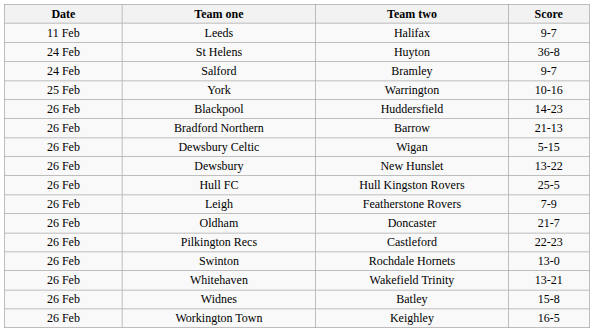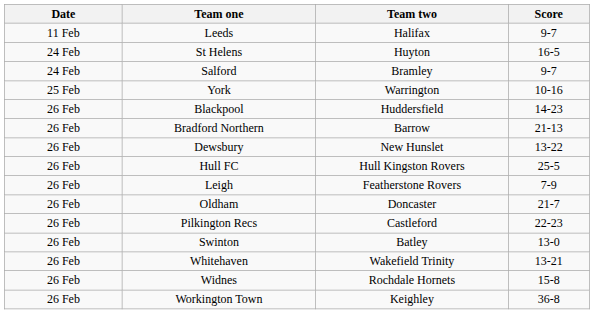 <table class="wikitable" style="text-align: center">
 <tr>
 <th width=150>Date</th>
 <th width=250>Team one</th>
 <th width=250>Team two</th>
 <th width=100>Score</th>
 </tr>
 <tr>
 <td>11 Feb</td>
 <td>Leeds</td>
 <td>Halifax</td>
 <td>9-7</td>
 </tr>
 <tr>
 <td>24 Feb</td>
 <td>St Helens</td>
 <td>Huyton</td>
-<td>36-8</td>
+<td>16-5</td>
 </tr>
 <tr>
 <td>24 Feb</td>
 <td>Salford</td>
 <td>Bramley</td>
 <td>9-7</td>
 </tr>
 <tr>
 <td>25 Feb</td>
 <td>York</td>
 <td>Warrington</td>
 <td>10-16</td>
 </tr>
 <tr>
 <td>26 Feb</td>
 <td>Blackpool</td>
 <td>Huddersfield</td>
 <td>14-23</td>
 </tr>
 <tr>
 <td>26 Feb</td>
 <td>Bradford Northern</td>
 <td>Barrow</td>
 <td>21-13</td>
-</tr>
-<tr>
-<td>26 Feb</td>
-<td>Dewsbury Celtic</td>
-<td>Wigan</td>
-<td>5-15</td>
 </tr>
 <tr>
 <td>26 Feb</td>
 <td>Dewsbury</td>
 <td>New Hunslet</td>
 <td>13-22</td>
 </tr>
 <tr>
 <td>26 Feb</td>
 <td>Hull FC</td>
 <td>Hull Kingston Rovers</td>
 <td>25-5</td>
 </tr>
 <tr>
 <td>26 Feb</td>
 <td>Leigh</td>
 <td>Featherstone Rovers</td>
 <td>7-9</td>
 </tr>
 <tr>
 <td>26 Feb</td>
 <td>Oldham</td>
 <td>Doncaster</td>
 <td>21-7</td>
 </tr>
 <tr>
 <td>26 Feb</td>
 <td>Pilkington Recs</td>
 <td>Castleford</td>
 <td>22-23</td>
 </tr>
 <tr>
 <td>26 Feb</td>
 <td>Swinton</td>
-<td>Rochdale Hornets</td>
+<td>Batley</td>
 <td>13-0</td>
 </tr>
 <tr>
 <td>26 Feb</td>
 <td>Whitehaven</td>
 <td>Wakefield Trinity</td>
 <td>13-21</td>
 </tr>
 <tr>
 <td>26 Feb</td>
 <td>Widnes</td>
-<td>Batley</td>
+<td>Rochdale Hornets</td>
 <td>15-8</td>
 </tr>
 <tr>
 <td>26 Feb</td>
 <td>Workington Town</td>
 <td>Keighley</td>
-<td>16-5</td>
+<td>36-8</td>
 </tr>
 </table>
